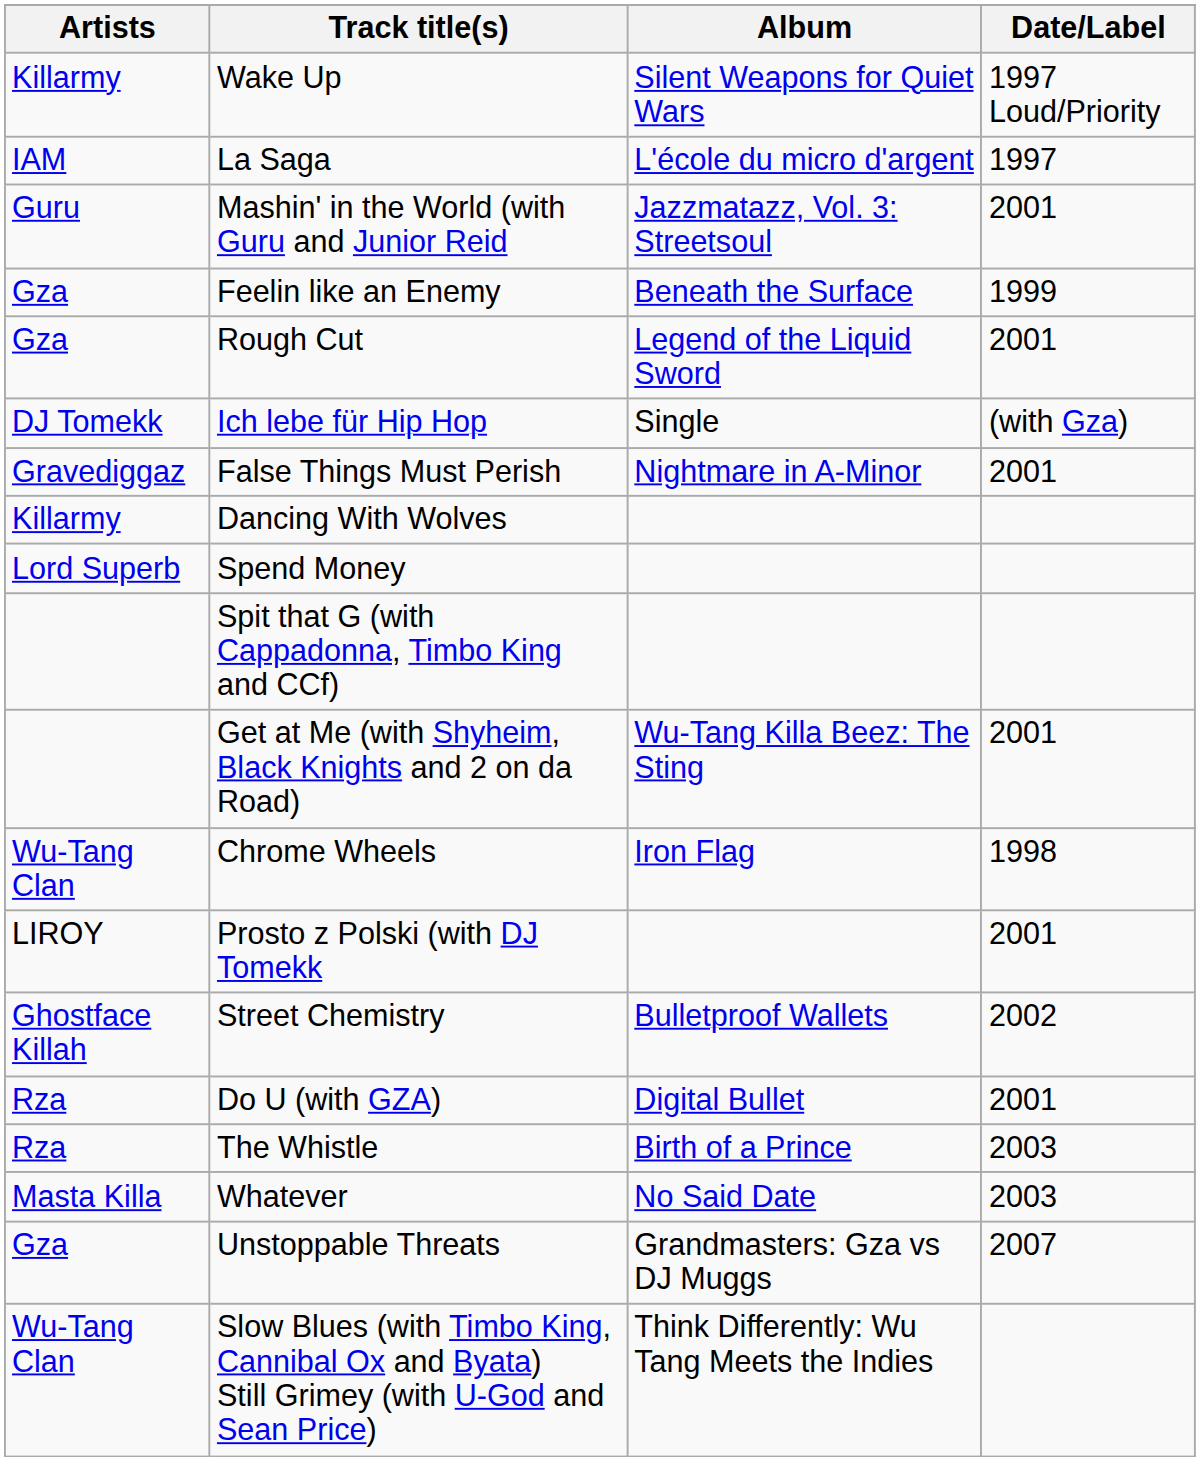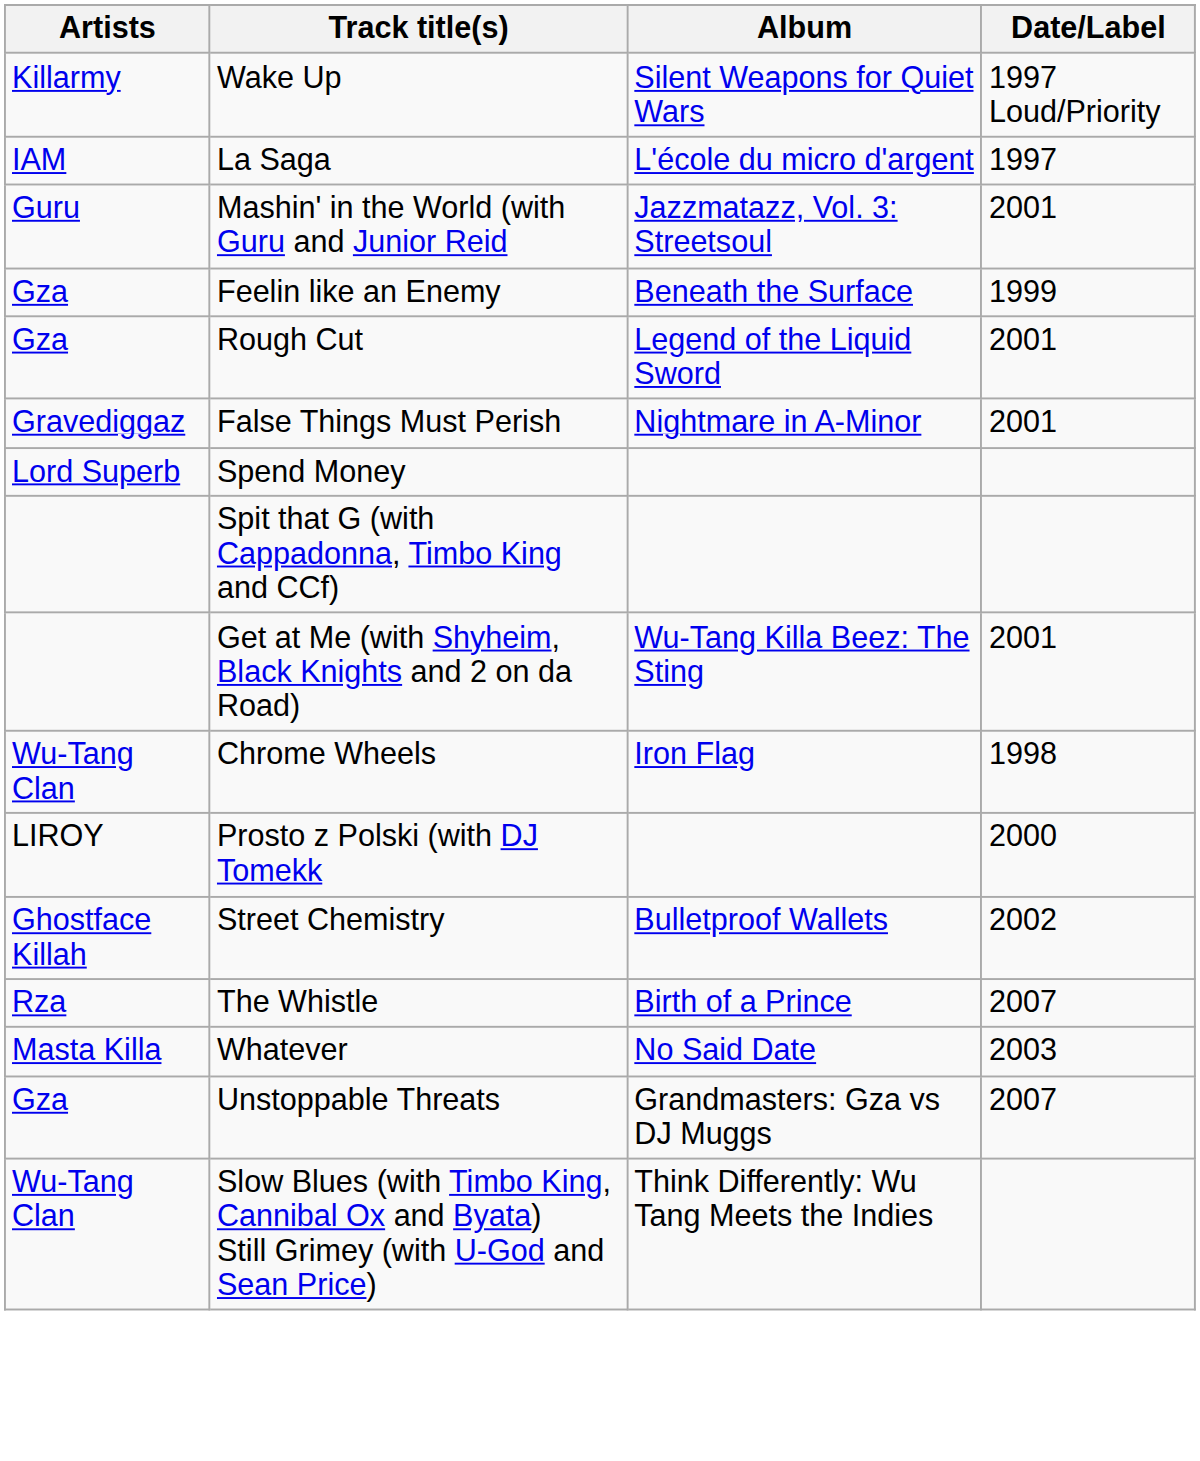 <table class="wikitable" style="width:100%">
 <tr>
 </tr>
 <tr>
 <th>Artists</th>
 <th>Track title(s)</th>
 <th>Album</th>
 <th>Date/Label</th>
 </tr>
 <tr valign=top>
 <td><a href='#'>Killarmy</a></td>
 <td>Wake Up</td>
 <td><a href='#'>Silent Weapons for Quiet Wars</a></td>
 <td>1997 Loud/Priority</td>
 </tr>
 <tr valign=top>
 <td><a href='#'>IAM</a></td>
 <td>La Saga</td>
 <td><a href='#'>L'école du micro d'argent</a></td>
 <td>1997</td>
 </tr>
 <tr valign=top>
 <td><a href='#'>Guru</a></td>
 <td>Mashin' in the World (with <a href='#'>Guru</a> and <a href='#'>Junior Reid</a></td>
 <td><a href='#'>Jazzmatazz, Vol. 3: Streetsoul</a></td>
 <td>2001</td>
 </tr>
 <tr valign=top>
 <td><a href='#'>Gza</a></td>
 <td>Feelin like an Enemy</td>
 <td><a href='#'>Beneath the Surface</a></td>
 <td>1999</td>
 </tr>
 <tr valign=top>
 <td><a href='#'>Gza</a></td>
 <td>Rough Cut</td>
 <td><a href='#'>Legend of the Liquid Sword</a></td>
 <td>2001</td>
 </tr>
 <tr valign=top>
-<td><a href='#'>DJ Tomekk</a></td>
-<td><a href='#'>Ich lebe für Hip Hop</a></td>
-<td>Single</td>
-<td>(with <a href='#'>Gza</a>)</td>
-</tr>
-<tr valign=top>
 <td><a href='#'>Gravediggaz</a></td>
 <td>False Things Must Perish</td>
 <td><a href='#'>Nightmare in A-Minor</a></td>
 <td>2001</td>
-</tr>
-<tr valign=top>
-<td><a href='#'>Killarmy</a></td>
-<td>Dancing With Wolves</td>
-<td></td>
-<td></td>
 </tr>
 <tr valign=top>
 <td><a href='#'>Lord Superb</a></td>
 <td>Spend Money</td>
 <td></td>
 <td></td>
 </tr>
 <tr valign=top>
 <td></td>
 <td>Spit that G (with <a href='#'>Cappadonna</a>, <a href='#'>Timbo King</a> and CCf)</td>
 <td></td>
 <td></td>
 </tr>
 <tr valign=top>
 <td></td>
 <td>Get at Me (with <a href='#'>Shyheim</a>, <a href='#'>Black Knights</a> and 2 on da Road)</td>
 <td><a href='#'>Wu-Tang Killa Beez: The Sting</a></td>
 <td>2001</td>
 </tr>
 <tr valign=top>
 <td><a href='#'>Wu-Tang Clan</a></td>
 <td>Chrome Wheels</td>
 <td><a href='#'>Iron Flag</a></td>
 <td>1998</td>
 </tr>
 <tr valign=top>
 <td>LIROY</td>
 <td>Prosto z Polski (with <a href='#'>DJ Tomekk</a></td>
 <td></td>
-<td>2001</td>
+<td>2000</td>
 </tr>
 <tr valign=top>
 <td><a href='#'>Ghostface Killah</a></td>
 <td>Street Chemistry</td>
 <td><a href='#'>Bulletproof Wallets</a></td>
 <td>2002</td>
 </tr>
 <tr valign=top>
 <td><a href='#'>Rza</a></td>
-<td>Do U (with <a href='#'>GZA</a>)</td>
-<td><a href='#'>Digital Bullet</a></td>
-<td>2001</td>
-</tr>
-<tr valign=top>
-<td><a href='#'>Rza</a></td>
 <td>The Whistle</td>
 <td><a href='#'>Birth of a Prince</a></td>
-<td>2003</td>
+<td>2007</td>
 </tr>
 <tr valign=top>
 <td><a href='#'>Masta Killa</a></td>
 <td>Whatever</td>
 <td><a href='#'>No Said Date</a></td>
 <td>2003</td>
 </tr>
 <tr valign=top>
 <td><a href='#'>Gza</a></td>
 <td>Unstoppable Threats</td>
 <td>Grandmasters: Gza vs DJ Muggs</td>
 <td>2007</td>
 </tr>
 <tr valign=top>
 <td><a href='#'>Wu-Tang Clan</a></td>
 <td>Slow Blues (with <a href='#'>Timbo King</a>, <a href='#'>Cannibal Ox</a> and <a href='#'>Byata</a>)<br>Still Grimey (with <a href='#'>U-God</a> and <a href='#'>Sean Price</a>)</td>
 <td>Think Differently: Wu Tang Meets the Indies</td>
 <td></td>
 </tr>
 </table>
